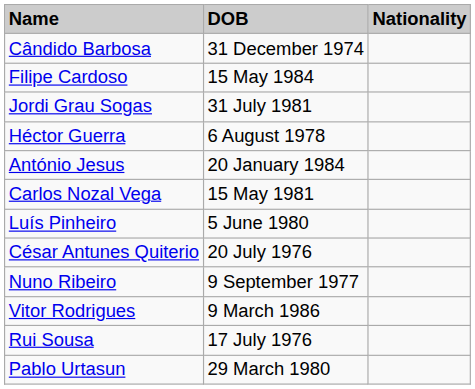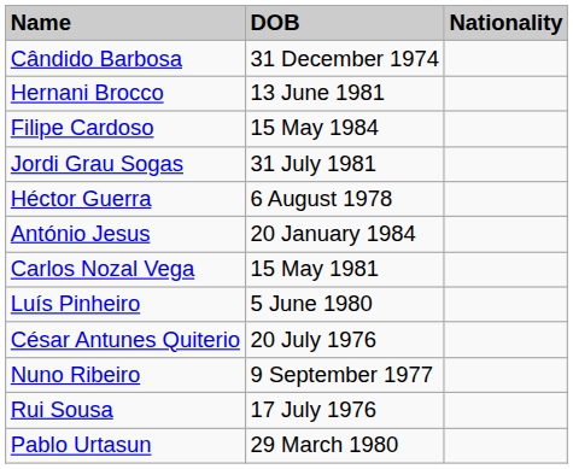 <table class="wikitable">
 <tr bgcolor="#CCCCCC">
 <td><strong>Name</strong></td>
 <td><strong>DOB</strong></td>
 <td><strong>Nationality</strong></td>
 </tr>
 <tr>
 <td><a href='#'>Cândido Barbosa</a></td>
 <td>31 December 1974</td>
+<td></td>
+</tr>
+<tr>
+<td><a href='#'>Hernani Brocco</a></td>
+<td>13 June 1981</td>
 <td></td>
 </tr>
 <tr>
 <td><a href='#'>Filipe Cardoso</a></td>
 <td>15 May 1984</td>
 <td></td>
 </tr>
 <tr>
 <td><a href='#'>Jordi Grau Sogas</a></td>
 <td>31 July 1981</td>
 <td></td>
 </tr>
 <tr>
 <td><a href='#'>Héctor Guerra</a></td>
 <td>6 August 1978</td>
 <td></td>
 </tr>
 <tr>
 <td><a href='#'>António Jesus</a></td>
 <td>20 January 1984</td>
 <td></td>
 </tr>
 <tr>
 <td><a href='#'>Carlos Nozal Vega</a></td>
 <td>15 May 1981</td>
 <td></td>
 </tr>
 <tr>
 <td><a href='#'>Luís Pinheiro</a></td>
 <td>5 June 1980</td>
 <td></td>
 </tr>
 <tr>
 <td><a href='#'>César Antunes Quiterio</a></td>
 <td>20 July 1976</td>
 <td></td>
 </tr>
 <tr>
 <td><a href='#'>Nuno Ribeiro</a></td>
 <td>9 September 1977</td>
 <td></td>
 </tr>
 <tr>
-<td><a href='#'>Vitor Rodrigues</a></td>
-<td>9 March 1986</td>
-<td></td>
-</tr>
-<tr>
 <td><a href='#'>Rui Sousa</a></td>
 <td>17 July 1976</td>
 <td></td>
 </tr>
 <tr>
 <td><a href='#'>Pablo Urtasun</a></td>
 <td>29 March 1980</td>
 <td></td>
 </tr>
 </table>
